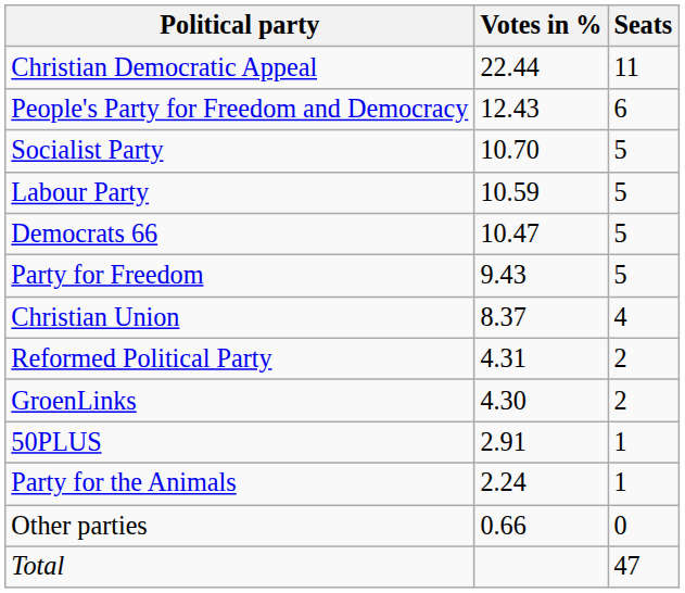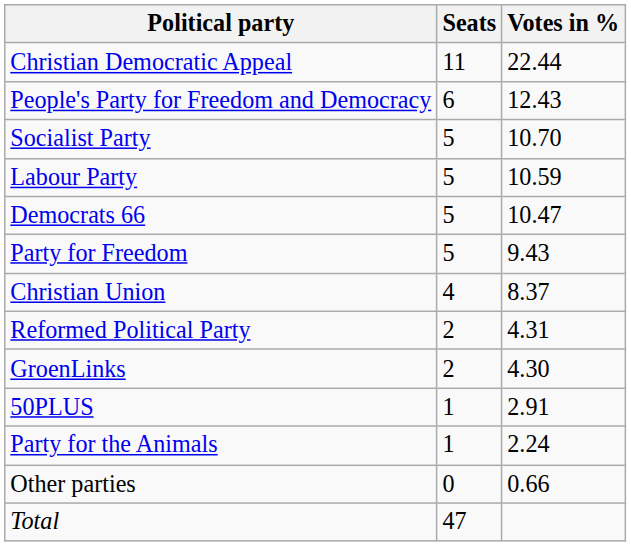 <table class="wikitable">
 <tr>
 <th>Political party</th>
+<th>Seats</th>
 <th>Votes in %</th>
-<th>Seats</th>
 </tr>
 <tr>
 <td><a href='#'>Christian Democratic Appeal</a></td>
+<td>11</td>
 <td>22.44</td>
-<td>11</td>
 </tr>
 <tr>
 <td><a href='#'>People's Party for Freedom and Democracy</a></td>
+<td>6</td>
 <td>12.43</td>
-<td>6</td>
 </tr>
 <tr>
 <td><a href='#'>Socialist Party</a></td>
+<td>5</td>
 <td>10.70</td>
-<td>5</td>
 </tr>
 <tr>
 <td><a href='#'>Labour Party</a></td>
+<td>5</td>
 <td>10.59</td>
-<td>5</td>
 </tr>
 <tr>
 <td><a href='#'>Democrats 66</a></td>
+<td>5</td>
 <td>10.47</td>
-<td>5</td>
 </tr>
 <tr>
 <td><a href='#'>Party for Freedom</a></td>
+<td>5</td>
 <td>9.43</td>
-<td>5</td>
 </tr>
 <tr>
 <td><a href='#'>Christian Union</a></td>
+<td>4</td>
 <td>8.37</td>
-<td>4</td>
 </tr>
 <tr>
 <td><a href='#'>Reformed Political Party</a></td>
+<td>2</td>
 <td>4.31</td>
-<td>2</td>
 </tr>
 <tr>
 <td><a href='#'>GroenLinks</a></td>
+<td>2</td>
 <td>4.30</td>
-<td>2</td>
 </tr>
 <tr>
 <td><a href='#'>50PLUS</a></td>
+<td>1</td>
 <td>2.91</td>
-<td>1</td>
 </tr>
 <tr>
 <td><a href='#'>Party for the Animals</a></td>
+<td>1</td>
 <td>2.24</td>
-<td>1</td>
 </tr>
 <tr>
 <td>Other parties</td>
+<td>0</td>
 <td>0.66</td>
-<td>0</td>
 </tr>
 <tr>
 <td><em>Total</em></td>
+<td>47</td>
 <td></td>
-<td>47</td>
 </tr>
 </table>
